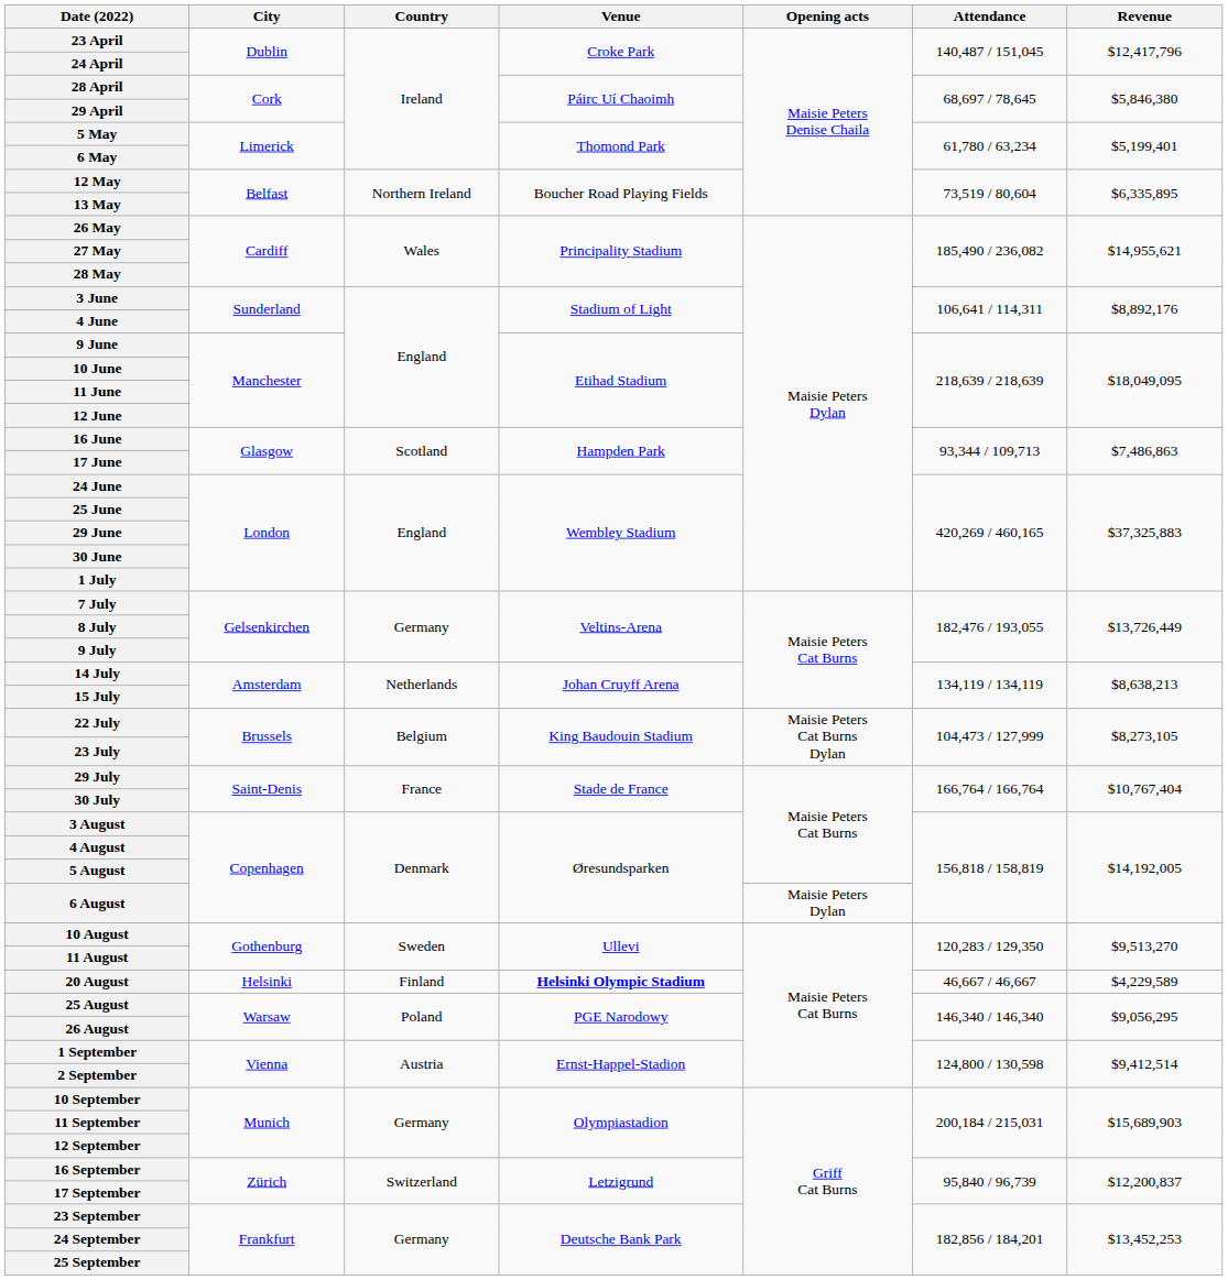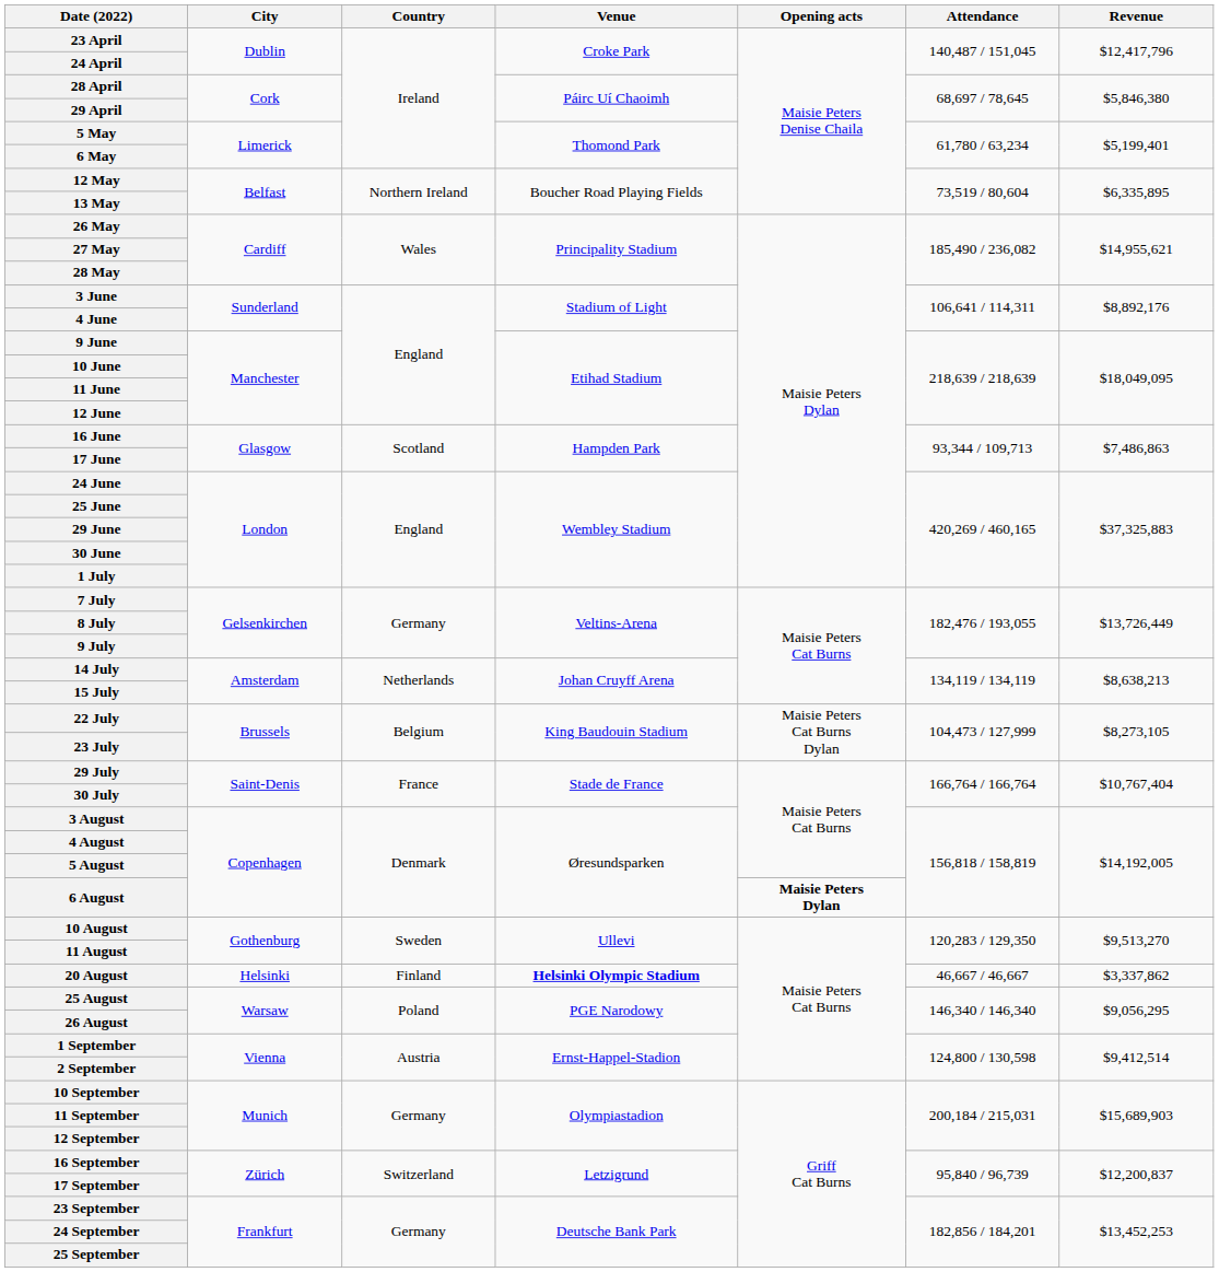 <table class="wikitable plainrowheaders" style="text-align:center;">
 <tr>
 <th scope="col" style="width:12em;">Date (2022)</th>
 <th scope="col" style="width:10em;">City</th>
 <th scope="col" style="width:10em;">Country</th>
 <th scope="col" style="width:16em;">Venue</th>
 <th scope="col" style="width:11em;">Opening acts</th>
 <th scope="col" style="width:10em;">Attendance</th>
 <th scope="col" style="width:10em;">Revenue</th>
 </tr>
 <tr>
 <th scope="row" style="text-align:center;">23 April</th>
 <td rowspan="2"><a href='#'>Dublin</a></td>
 <td rowspan="6">Ireland</td>
 <td rowspan="2"><a href='#'>Croke Park</a></td>
 <td rowspan="8"><a href='#'>Maisie Peters</a><br><a href='#'>Denise Chaila</a></td>
 <td rowspan="2">140,487 / 151,045</td>
 <td rowspan="2">$12,417,796</td>
 </tr>
 <tr>
 <th scope="row" style="text-align:center;">24 April</th>
 </tr>
 <tr>
 <th scope="row" style="text-align:center;">28 April</th>
 <td rowspan="2"><a href='#'>Cork</a></td>
 <td rowspan="2"><a href='#'>Páirc Uí Chaoimh</a></td>
 <td rowspan="2">68,697 / 78,645</td>
 <td rowspan="2">$5,846,380</td>
 </tr>
 <tr>
 <th scope="row" style="text-align:center;">29 April</th>
 </tr>
 <tr>
 <th scope="row" style="text-align:center;">5 May</th>
 <td rowspan="2"><a href='#'>Limerick</a></td>
 <td rowspan="2"><a href='#'>Thomond Park</a></td>
 <td rowspan="2">61,780 / 63,234</td>
 <td rowspan="2">$5,199,401</td>
 </tr>
 <tr>
 <th scope="row" style="text-align:center;">6 May</th>
 </tr>
 <tr>
 <th scope="row" style="text-align:center;">12 May</th>
 <td rowspan="2"><a href='#'>Belfast</a></td>
 <td rowspan="2">Northern Ireland</td>
 <td rowspan="2">Boucher Road Playing Fields</td>
 <td rowspan="2">73,519 / 80,604</td>
 <td rowspan="2">$6,335,895</td>
 </tr>
 <tr>
 <th scope="row" style="text-align:center;">13 May</th>
 </tr>
 <tr>
 <th scope="row" style="text-align:center;">26 May</th>
 <td rowspan="3"><a href='#'>Cardiff</a></td>
 <td rowspan="3">Wales</td>
 <td rowspan="3"><a href='#'>Principality Stadium</a></td>
 <td rowspan="16">Maisie Peters<br><a href='#'>Dylan</a></td>
 <td rowspan="3">185,490 / 236,082</td>
 <td rowspan="3">$14,955,621</td>
 </tr>
 <tr>
 <th scope="row" style="text-align:center;">27 May</th>
 </tr>
 <tr>
 <th scope="row" style="text-align:center;">28 May</th>
 </tr>
 <tr>
 <th scope="row" style="text-align:center;">3 June</th>
 <td rowspan="2"><a href='#'>Sunderland</a></td>
 <td rowspan="6">England</td>
 <td rowspan="2"><a href='#'>Stadium of Light</a></td>
 <td rowspan="2">106,641 / 114,311</td>
 <td rowspan="2">$8,892,176</td>
 </tr>
 <tr>
 <th scope="row" style="text-align:center;">4 June</th>
 </tr>
 <tr>
 <th scope="row" style="text-align:center;">9 June</th>
 <td rowspan="4"><a href='#'>Manchester</a></td>
 <td rowspan="4"><a href='#'>Etihad Stadium</a></td>
 <td rowspan="4">218,639 / 218,639</td>
 <td rowspan="4">$18,049,095</td>
 </tr>
 <tr>
 <th scope="row" style="text-align:center;">10 June</th>
 </tr>
 <tr>
 <th scope="row" style="text-align:center;">11 June</th>
 </tr>
 <tr>
 <th scope="row" style="text-align:center;">12 June</th>
 </tr>
 <tr>
 <th scope="row" style="text-align:center;">16 June</th>
 <td rowspan="2"><a href='#'>Glasgow</a></td>
 <td rowspan="2">Scotland</td>
 <td rowspan="2"><a href='#'>Hampden Park</a></td>
 <td rowspan="2">93,344 / 109,713</td>
 <td rowspan="2">$7,486,863</td>
 </tr>
 <tr>
 <th scope="row" style="text-align:center;">17 June</th>
 </tr>
 <tr>
 <th scope="row" style="text-align:center;">24 June</th>
 <td rowspan="5"><a href='#'>London</a></td>
 <td rowspan="5">England</td>
 <td rowspan="5"><a href='#'>Wembley Stadium</a></td>
 <td rowspan="5">420,269 / 460,165</td>
 <td rowspan="5">$37,325,883</td>
 </tr>
 <tr>
 <th scope="row" style="text-align:center;">25 June</th>
 </tr>
 <tr>
 <th scope="row" style="text-align:center;">29 June</th>
 </tr>
 <tr>
 <th scope="row" style="text-align:center;">30 June</th>
 </tr>
 <tr>
 <th scope="row" style="text-align:center;">1 July</th>
 </tr>
 <tr>
 <th scope="row" style="text-align:center;">7 July</th>
 <td rowspan="3"><a href='#'>Gelsenkirchen</a></td>
 <td rowspan="3">Germany</td>
 <td rowspan="3"><a href='#'>Veltins-Arena</a></td>
 <td rowspan="5">Maisie Peters<br><a href='#'>Cat Burns</a></td>
 <td rowspan="3">182,476 / 193,055</td>
 <td rowspan="3">$13,726,449</td>
 </tr>
 <tr>
 <th scope="row" style="text-align:center;">8 July</th>
 </tr>
 <tr>
 <th scope="row" style="text-align:center;">9 July</th>
 </tr>
 <tr>
 <th scope="row" style="text-align:center;">14 July</th>
 <td rowspan="2"><a href='#'>Amsterdam</a></td>
 <td rowspan="2">Netherlands</td>
 <td rowspan="2"><a href='#'>Johan Cruyff Arena</a></td>
 <td rowspan="2">134,119 / 134,119</td>
 <td rowspan="2">$8,638,213</td>
 </tr>
 <tr>
 <th scope="row" style="text-align:center;">15 July</th>
 </tr>
 <tr>
 <th scope="row" style="text-align:center;">22 July</th>
 <td rowspan="2"><a href='#'>Brussels</a></td>
 <td rowspan="2">Belgium</td>
 <td rowspan="2"><a href='#'>King Baudouin Stadium</a></td>
 <td rowspan="2">Maisie Peters<br>Cat Burns<br>Dylan</td>
 <td rowspan="2">104,473 / 127,999</td>
 <td rowspan="2">$8,273,105</td>
 </tr>
 <tr>
 <th scope="row" style="text-align:center;">23 July</th>
 </tr>
 <tr>
 <th scope="row" style="text-align:center;">29 July</th>
 <td rowspan="2"><a href='#'>Saint-Denis</a></td>
 <td rowspan="2">France</td>
 <td rowspan="2"><a href='#'>Stade de France</a></td>
 <td rowspan="5">Maisie Peters<br>Cat Burns</td>
 <td rowspan="2">166,764 / 166,764</td>
 <td rowspan="2">$10,767,404</td>
 </tr>
 <tr>
 <th scope="row" style="text-align:center;">30 July</th>
 </tr>
 <tr>
 <th scope="row" style="text-align:center;">3 August</th>
 <td rowspan="4"><a href='#'>Copenhagen</a></td>
 <td rowspan="4">Denmark</td>
 <td rowspan="4">Øresundsparken</td>
 <td rowspan="4">156,818 / 158,819</td>
 <td rowspan="4">$14,192,005</td>
 </tr>
 <tr>
 <th scope="row" style="text-align:center;">4 August</th>
 </tr>
 <tr>
 <th scope="row" style="text-align:center;">5 August</th>
 </tr>
 <tr>
 <th scope="row" style="text-align:center;">6 August</th>
-<td>Maisie Peters<br>Dylan</td>
+<td><strong>Maisie Peters<br>Dylan</strong></td>
 </tr>
 <tr>
 <th scope="row" style="text-align:center;">10 August</th>
 <td rowspan="2"><a href='#'>Gothenburg</a></td>
 <td rowspan="2">Sweden</td>
 <td rowspan="2"><a href='#'>Ullevi</a></td>
 <td rowspan="7">Maisie Peters<br>Cat Burns</td>
 <td rowspan="2">120,283 / 129,350</td>
 <td rowspan="2">$9,513,270</td>
 </tr>
 <tr>
 <th scope="row" style="text-align:center;">11 August</th>
 </tr>
 <tr>
 <th scope="row" style="text-align:center;">20 August</th>
 <td><a href='#'>Helsinki</a></td>
 <td>Finland</td>
 <td><strong><a href='#'>Helsinki Olympic Stadium</a></strong></td>
 <td>46,667 / 46,667</td>
-<td>$4,229,589</td>
+<td>$3,337,862</td>
 </tr>
 <tr>
 <th scope="row" style="text-align:center;">25 August</th>
 <td rowspan="2"><a href='#'>Warsaw</a></td>
 <td rowspan="2">Poland</td>
 <td rowspan="2"><a href='#'>PGE Narodowy</a></td>
 <td rowspan="2">146,340 / 146,340</td>
 <td rowspan="2">$9,056,295</td>
 </tr>
 <tr>
 <th scope="row" style="text-align:center;">26 August</th>
 </tr>
 <tr>
 <th scope="row" style="text-align:center;">1 September</th>
 <td rowspan="2"><a href='#'>Vienna</a></td>
 <td rowspan="2">Austria</td>
 <td rowspan="2"><a href='#'>Ernst-Happel-Stadion</a></td>
 <td rowspan="2">124,800 / 130,598</td>
 <td rowspan="2">$9,412,514</td>
 </tr>
 <tr>
 <th scope="row" style="text-align:center;">2 September</th>
 </tr>
 <tr>
 <th scope="row" style="text-align:center;">10 September</th>
 <td rowspan="3"><a href='#'>Munich</a></td>
 <td rowspan="3">Germany</td>
 <td rowspan="3"><a href='#'>Olympiastadion</a></td>
 <td rowspan="8"><a href='#'>Griff</a><br>Cat Burns</td>
 <td rowspan="3">200,184 / 215,031</td>
 <td rowspan="3">$15,689,903</td>
 </tr>
 <tr>
 <th scope="row" style="text-align:center;">11 September</th>
 </tr>
 <tr>
 <th scope="row" style="text-align:center;">12 September</th>
 </tr>
 <tr>
 <th scope="row" style="text-align:center;">16 September</th>
 <td rowspan="2"><a href='#'>Zürich</a></td>
 <td rowspan="2">Switzerland</td>
 <td rowspan="2"><a href='#'>Letzigrund</a></td>
 <td rowspan="2">95,840 / 96,739</td>
 <td rowspan="2">$12,200,837</td>
 </tr>
 <tr>
 <th scope="row" style="text-align:center;">17 September</th>
 </tr>
 <tr>
 <th scope="row" style="text-align:center;">23 September</th>
 <td rowspan="3"><a href='#'>Frankfurt</a></td>
 <td rowspan="3">Germany</td>
 <td rowspan="3"><a href='#'>Deutsche Bank Park</a></td>
 <td rowspan="3">182,856 / 184,201</td>
 <td rowspan="3">$13,452,253</td>
 </tr>
 <tr>
 <th scope="row" style="text-align:center;">24 September</th>
 </tr>
 <tr>
 <th scope="row" style="text-align:center;">25 September</th>
 </tr>
 </table>
